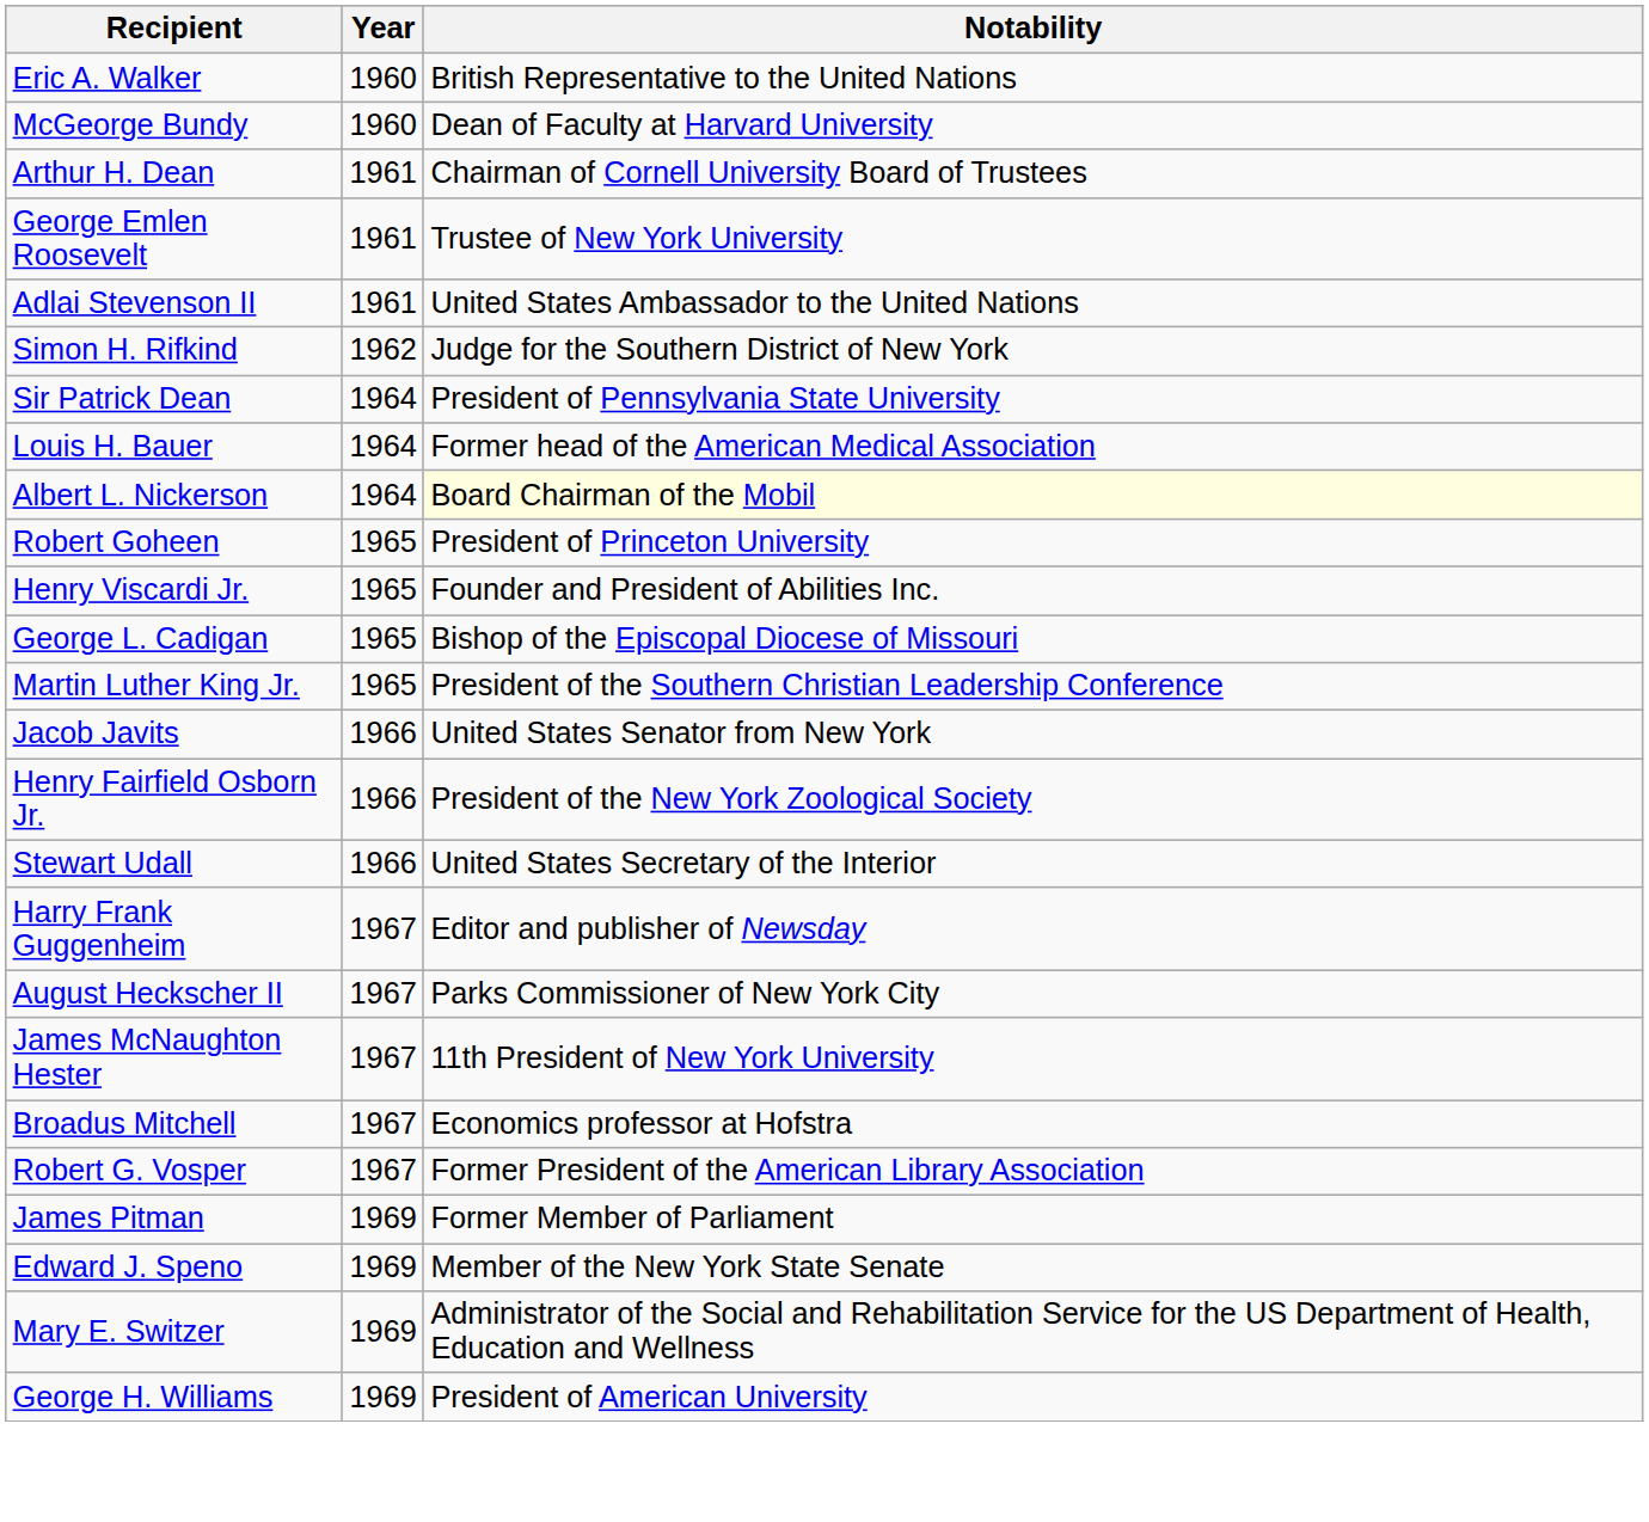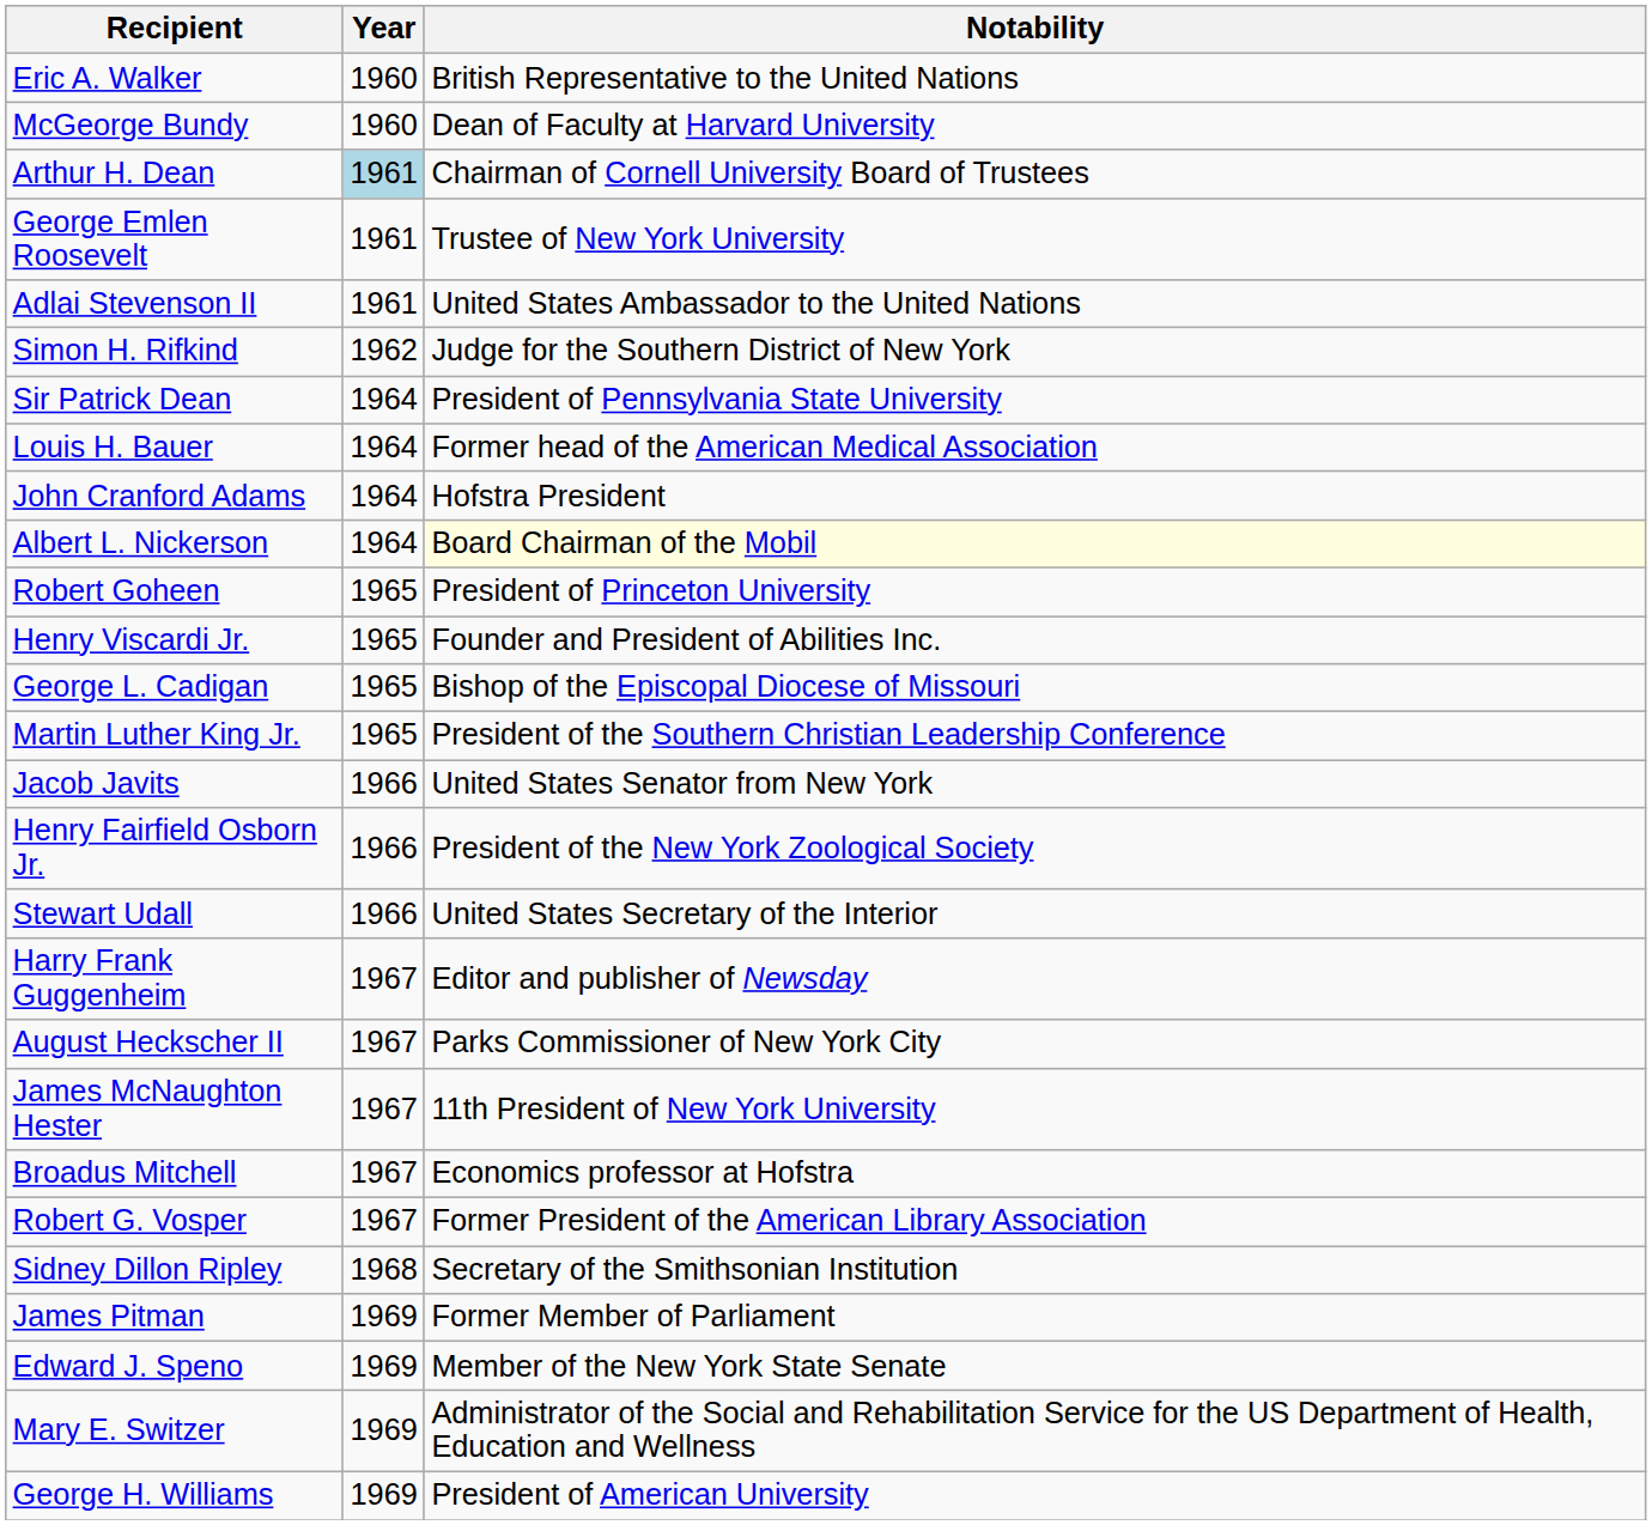 <table class="wikitable">
 <tr>
 <th>Recipient</th>
 <th>Year</th>
 <th>Notability</th>
 </tr>
 <tr>
 <td><a href='#'>Eric A. Walker</a></td>
 <td>1960</td>
 <td>British Representative to the United Nations</td>
 </tr>
 <tr>
 <td><a href='#'>McGeorge Bundy</a></td>
 <td>1960</td>
 <td>Dean of Faculty at <a href='#'>Harvard University</a></td>
 </tr>
 <tr>
 <td><a href='#'>Arthur H. Dean</a></td>
-<td>1961</td>
+<td style="background: lightblue;">1961</td>
 <td>Chairman of <a href='#'>Cornell University</a> Board of Trustees</td>
 </tr>
 <tr>
 <td><a href='#'>George Emlen Roosevelt</a></td>
 <td>1961</td>
 <td>Trustee of <a href='#'>New York University</a></td>
 </tr>
 <tr>
 <td><a href='#'>Adlai Stevenson II</a></td>
 <td>1961</td>
 <td>United States Ambassador to the United Nations</td>
 </tr>
 <tr>
 <td><a href='#'>Simon H. Rifkind</a></td>
 <td>1962</td>
 <td>Judge for the Southern District of New York</td>
 </tr>
 <tr>
 <td><a href='#'>Sir Patrick Dean</a></td>
 <td>1964</td>
 <td>President of <a href='#'>Pennsylvania State University</a></td>
 </tr>
 <tr>
 <td><a href='#'>Louis H. Bauer</a></td>
 <td>1964</td>
 <td>Former head of the <a href='#'>American Medical Association</a></td>
+</tr>
+<tr>
+<td><a href='#'>John Cranford Adams</a></td>
+<td>1964</td>
+<td>Hofstra President</td>
 </tr>
 <tr>
 <td><a href='#'>Albert L. Nickerson</a></td>
 <td>1964</td>
 <td style="background: lightyellow;">Board Chairman of the <a href='#'>Mobil</a></td>
 </tr>
 <tr>
 <td><a href='#'>Robert Goheen</a></td>
 <td>1965</td>
 <td>President of <a href='#'>Princeton University</a></td>
 </tr>
 <tr>
 <td><a href='#'>Henry Viscardi Jr.</a></td>
 <td>1965</td>
 <td>Founder and President of Abilities Inc.</td>
 </tr>
 <tr>
 <td><a href='#'>George L. Cadigan</a></td>
 <td>1965</td>
 <td>Bishop of the <a href='#'>Episcopal Diocese of Missouri</a></td>
 </tr>
 <tr>
 <td><a href='#'>Martin Luther King Jr.</a></td>
 <td>1965</td>
 <td>President of the <a href='#'>Southern Christian Leadership Conference</a></td>
 </tr>
 <tr>
 <td><a href='#'>Jacob Javits</a></td>
 <td>1966</td>
 <td>United States Senator from New York</td>
 </tr>
 <tr>
 <td><a href='#'>Henry Fairfield Osborn Jr.</a></td>
 <td>1966</td>
 <td>President of the <a href='#'>New York Zoological Society</a></td>
 </tr>
 <tr>
 <td><a href='#'>Stewart Udall</a></td>
 <td>1966</td>
 <td>United States Secretary of the Interior</td>
 </tr>
 <tr>
 <td><a href='#'>Harry Frank Guggenheim</a></td>
 <td>1967</td>
 <td>Editor and publisher of <em><a href='#'>Newsday</a></em></td>
 </tr>
 <tr>
 <td><a href='#'>August Heckscher II</a></td>
 <td>1967</td>
 <td>Parks Commissioner of New York City</td>
 </tr>
 <tr>
 <td><a href='#'>James McNaughton Hester</a></td>
 <td>1967</td>
 <td>11th President of <a href='#'>New York University</a></td>
 </tr>
 <tr>
 <td><a href='#'>Broadus Mitchell</a></td>
 <td>1967</td>
 <td>Economics professor at Hofstra</td>
 </tr>
 <tr>
 <td><a href='#'>Robert G. Vosper</a></td>
 <td>1967</td>
 <td>Former President of the <a href='#'>American Library Association</a></td>
 </tr>
 <tr>
+<td><a href='#'>Sidney Dillon Ripley</a></td>
+<td>1968</td>
+<td>Secretary of the Smithsonian Institution</td>
+</tr>
+<tr>
 <td><a href='#'>James Pitman</a></td>
 <td>1969</td>
 <td>Former Member of Parliament</td>
 </tr>
 <tr>
 <td><a href='#'>Edward J. Speno</a></td>
 <td>1969</td>
 <td>Member of the New York State Senate</td>
 </tr>
 <tr>
 <td><a href='#'>Mary E. Switzer</a></td>
 <td>1969</td>
 <td>Administrator of the Social and Rehabilitation Service for the US Department of Health, Education and Wellness</td>
 </tr>
 <tr>
 <td><a href='#'>George H. Williams</a></td>
 <td>1969</td>
 <td>President of <a href='#'>American University</a></td>
 </tr>
 <tr>
 </tr>
 </table>
